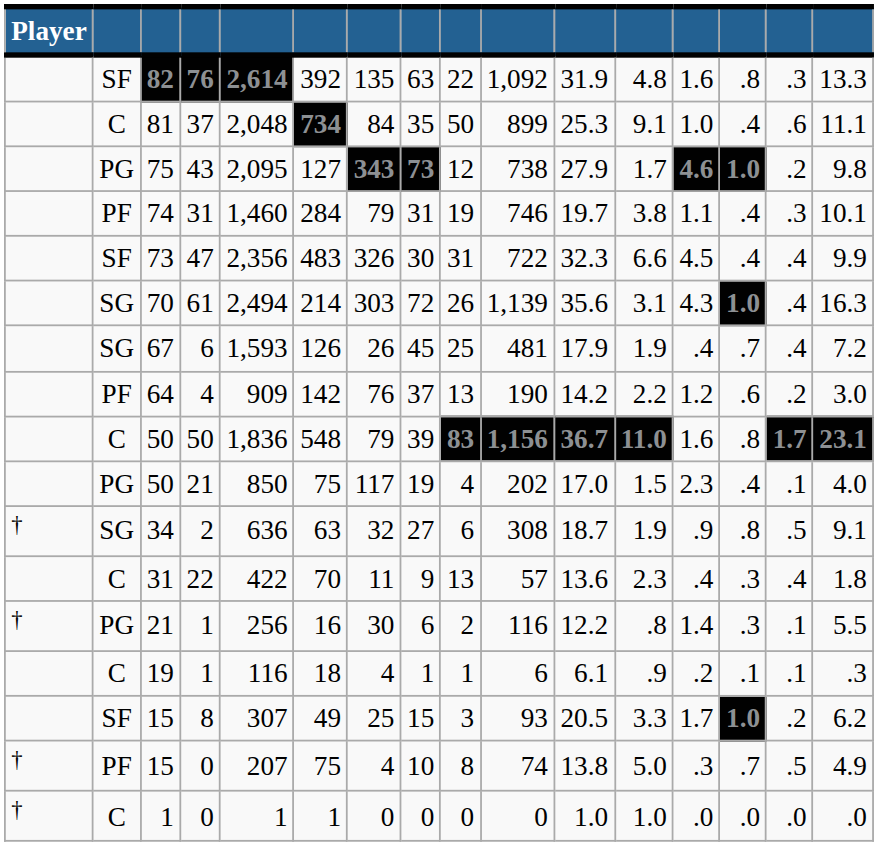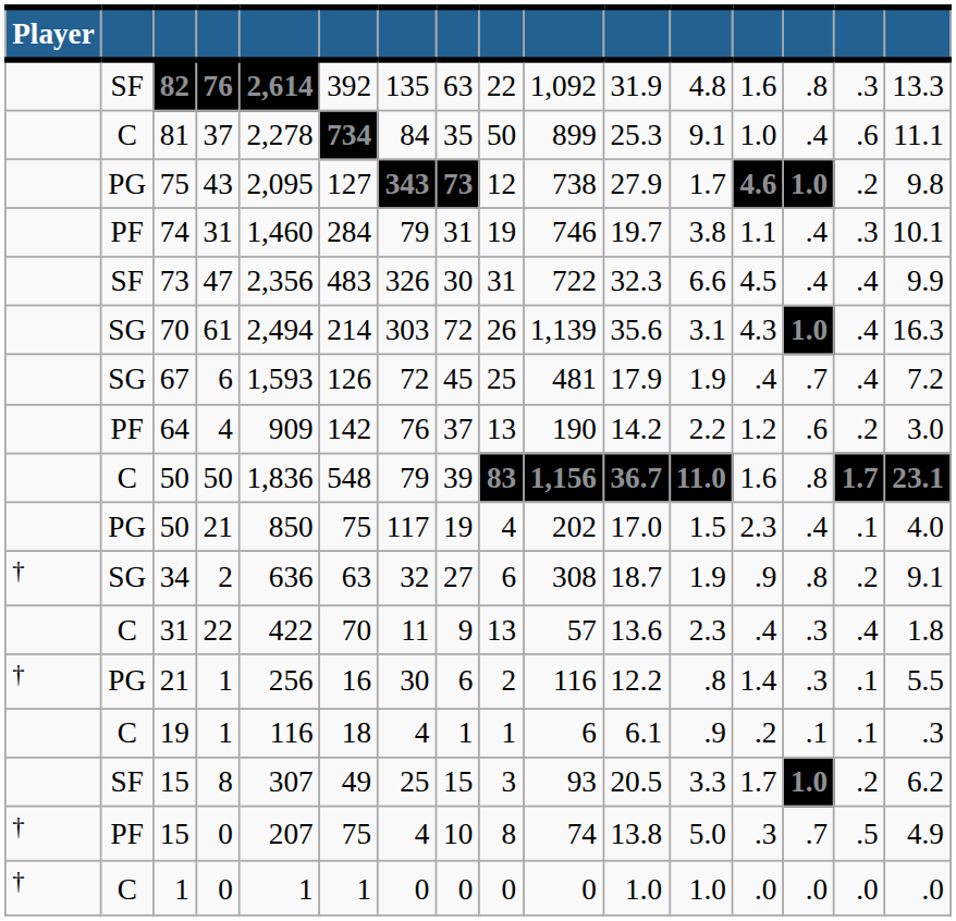 <table class="wikitable sortable" style="font-size: 95%; text-align:right;">
 <tr>
 <th style="background:#236192; color:#FFFFFF; border-top:#010101 3px solid; border-bottom:#010101 3px solid;">Player</th>
 <th style="background:#236192; color:#FFFFFF; border-top:#010101 3px solid; border-bottom:#010101 3px solid;"></th>
 <th style="background:#236192; color:#FFFFFF; border-top:#010101 3px solid; border-bottom:#010101 3px solid;"></th>
 <th style="background:#236192; color:#FFFFFF; border-top:#010101 3px solid; border-bottom:#010101 3px solid;"></th>
 <th style="background:#236192; color:#FFFFFF; border-top:#010101 3px solid; border-bottom:#010101 3px solid;"></th>
 <th style="background:#236192; color:#FFFFFF; border-top:#010101 3px solid; border-bottom:#010101 3px solid;"></th>
 <th style="background:#236192; color:#FFFFFF; border-top:#010101 3px solid; border-bottom:#010101 3px solid;"></th>
 <th style="background:#236192; color:#FFFFFF; border-top:#010101 3px solid; border-bottom:#010101 3px solid;"></th>
 <th style="background:#236192; color:#FFFFFF; border-top:#010101 3px solid; border-bottom:#010101 3px solid;"></th>
 <th style="background:#236192; color:#FFFFFF; border-top:#010101 3px solid; border-bottom:#010101 3px solid;"></th>
 <th style="background:#236192; color:#FFFFFF; border-top:#010101 3px solid; border-bottom:#010101 3px solid;"></th>
 <th style="background:#236192; color:#FFFFFF; border-top:#010101 3px solid; border-bottom:#010101 3px solid;"></th>
 <th style="background:#236192; color:#FFFFFF; border-top:#010101 3px solid; border-bottom:#010101 3px solid;"></th>
 <th style="background:#236192; color:#FFFFFF; border-top:#010101 3px solid; border-bottom:#010101 3px solid;"></th>
 <th style="background:#236192; color:#FFFFFF; border-top:#010101 3px solid; border-bottom:#010101 3px solid;"></th>
 <th style="background:#236192; color:#FFFFFF; border-top:#010101 3px solid; border-bottom:#010101 3px solid;"></th>
 </tr>
 <tr>
 <td style="text-align:left;"></td>
 <td style="text-align:center;">SF</td>
 <td style="background:#010101; color:#8D9093;"><strong>82</strong></td>
 <td style="background:#010101; color:#8D9093;"><strong>76</strong></td>
 <td style="background:#010101; color:#8D9093;"><strong>2,614</strong></td>
 <td>392</td>
 <td>135</td>
 <td>63</td>
 <td>22</td>
 <td>1,092</td>
 <td>31.9</td>
 <td>4.8</td>
 <td>1.6</td>
 <td>.8</td>
 <td>.3</td>
 <td>13.3</td>
 </tr>
 <tr>
 <td style="text-align:left;"></td>
 <td style="text-align:center;">C</td>
 <td>81</td>
 <td>37</td>
-<td>2,048</td>
+<td>2,278</td>
 <td style="background:#010101; color:#8D9093;"><strong>734</strong></td>
 <td>84</td>
 <td>35</td>
 <td>50</td>
 <td>899</td>
 <td>25.3</td>
 <td>9.1</td>
 <td>1.0</td>
 <td>.4</td>
 <td>.6</td>
 <td>11.1</td>
 </tr>
 <tr>
 <td style="text-align:left;"></td>
 <td style="text-align:center;">PG</td>
 <td>75</td>
 <td>43</td>
 <td>2,095</td>
 <td>127</td>
 <td style="background:#010101; color:#8D9093;"><strong>343</strong></td>
 <td style="background:#010101; color:#8D9093;"><strong>73</strong></td>
 <td>12</td>
 <td>738</td>
 <td>27.9</td>
 <td>1.7</td>
 <td style="background:#010101; color:#8D9093;"><strong>4.6</strong></td>
 <td style="background:#010101; color:#8D9093;"><strong>1.0</strong></td>
 <td>.2</td>
 <td>9.8</td>
 </tr>
 <tr>
 <td style="text-align:left;"></td>
 <td style="text-align:center;">PF</td>
 <td>74</td>
 <td>31</td>
 <td>1,460</td>
 <td>284</td>
 <td>79</td>
 <td>31</td>
 <td>19</td>
 <td>746</td>
 <td>19.7</td>
 <td>3.8</td>
 <td>1.1</td>
 <td>.4</td>
 <td>.3</td>
 <td>10.1</td>
 </tr>
 <tr>
 <td style="text-align:left;"></td>
 <td style="text-align:center;">SF</td>
 <td>73</td>
 <td>47</td>
 <td>2,356</td>
 <td>483</td>
 <td>326</td>
 <td>30</td>
 <td>31</td>
 <td>722</td>
 <td>32.3</td>
 <td>6.6</td>
 <td>4.5</td>
 <td>.4</td>
 <td>.4</td>
 <td>9.9</td>
 </tr>
 <tr>
 <td style="text-align:left;"></td>
 <td style="text-align:center;">SG</td>
 <td>70</td>
 <td>61</td>
 <td>2,494</td>
 <td>214</td>
 <td>303</td>
 <td>72</td>
 <td>26</td>
 <td>1,139</td>
 <td>35.6</td>
 <td>3.1</td>
 <td>4.3</td>
 <td style="background:#010101; color:#8D9093;"><strong>1.0</strong></td>
 <td>.4</td>
 <td>16.3</td>
 </tr>
 <tr>
 <td style="text-align:left;"></td>
 <td style="text-align:center;">SG</td>
 <td>67</td>
 <td>6</td>
 <td>1,593</td>
 <td>126</td>
-<td>26</td>
+<td>72</td>
 <td>45</td>
 <td>25</td>
 <td>481</td>
 <td>17.9</td>
 <td>1.9</td>
 <td>.4</td>
 <td>.7</td>
 <td>.4</td>
 <td>7.2</td>
 </tr>
 <tr>
 <td style="text-align:left;"></td>
 <td style="text-align:center;">PF</td>
 <td>64</td>
 <td>4</td>
 <td>909</td>
 <td>142</td>
 <td>76</td>
 <td>37</td>
 <td>13</td>
 <td>190</td>
 <td>14.2</td>
 <td>2.2</td>
 <td>1.2</td>
 <td>.6</td>
 <td>.2</td>
 <td>3.0</td>
 </tr>
 <tr>
 <td style="text-align:left;"></td>
 <td style="text-align:center;">C</td>
 <td>50</td>
 <td>50</td>
 <td>1,836</td>
 <td>548</td>
 <td>79</td>
 <td>39</td>
 <td style="background:#010101; color:#8D9093;"><strong>83</strong></td>
 <td style="background:#010101; color:#8D9093;"><strong>1,156</strong></td>
 <td style="background:#010101; color:#8D9093;"><strong>36.7</strong></td>
 <td style="background:#010101; color:#8D9093;"><strong>11.0</strong></td>
 <td>1.6</td>
 <td>.8</td>
 <td style="background:#010101; color:#8D9093;"><strong>1.7</strong></td>
 <td style="background:#010101; color:#8D9093;"><strong>23.1</strong></td>
 </tr>
 <tr>
 <td style="text-align:left;"></td>
 <td style="text-align:center;">PG</td>
 <td>50</td>
 <td>21</td>
 <td>850</td>
 <td>75</td>
 <td>117</td>
 <td>19</td>
 <td>4</td>
 <td>202</td>
 <td>17.0</td>
 <td>1.5</td>
 <td>2.3</td>
 <td>.4</td>
 <td>.1</td>
 <td>4.0</td>
 </tr>
 <tr>
 <td style="text-align:left;"><sup>†</sup></td>
 <td style="text-align:center;">SG</td>
 <td>34</td>
 <td>2</td>
 <td>636</td>
 <td>63</td>
 <td>32</td>
 <td>27</td>
 <td>6</td>
 <td>308</td>
 <td>18.7</td>
 <td>1.9</td>
 <td>.9</td>
 <td>.8</td>
-<td>.5</td>
+<td>.2</td>
 <td>9.1</td>
 </tr>
 <tr>
 <td style="text-align:left;"></td>
 <td style="text-align:center;">C</td>
 <td>31</td>
 <td>22</td>
 <td>422</td>
 <td>70</td>
 <td>11</td>
 <td>9</td>
 <td>13</td>
 <td>57</td>
 <td>13.6</td>
 <td>2.3</td>
 <td>.4</td>
 <td>.3</td>
 <td>.4</td>
 <td>1.8</td>
 </tr>
 <tr>
 <td style="text-align:left;"><sup>†</sup></td>
 <td style="text-align:center;">PG</td>
 <td>21</td>
 <td>1</td>
 <td>256</td>
 <td>16</td>
 <td>30</td>
 <td>6</td>
 <td>2</td>
 <td>116</td>
 <td>12.2</td>
 <td>.8</td>
 <td>1.4</td>
 <td>.3</td>
 <td>.1</td>
 <td>5.5</td>
 </tr>
 <tr>
 <td style="text-align:left;"></td>
 <td style="text-align:center;">C</td>
 <td>19</td>
 <td>1</td>
 <td>116</td>
 <td>18</td>
 <td>4</td>
 <td>1</td>
 <td>1</td>
 <td>6</td>
 <td>6.1</td>
 <td>.9</td>
 <td>.2</td>
 <td>.1</td>
 <td>.1</td>
 <td>.3</td>
 </tr>
 <tr>
 <td style="text-align:left;"></td>
 <td style="text-align:center;">SF</td>
 <td>15</td>
 <td>8</td>
 <td>307</td>
 <td>49</td>
 <td>25</td>
 <td>15</td>
 <td>3</td>
 <td>93</td>
 <td>20.5</td>
 <td>3.3</td>
 <td>1.7</td>
 <td style="background:#010101; color:#8D9093;"><strong>1.0</strong></td>
 <td>.2</td>
 <td>6.2</td>
 </tr>
 <tr>
 <td style="text-align:left;"><sup>†</sup></td>
 <td style="text-align:center;">PF</td>
 <td>15</td>
 <td>0</td>
 <td>207</td>
 <td>75</td>
 <td>4</td>
 <td>10</td>
 <td>8</td>
 <td>74</td>
 <td>13.8</td>
 <td>5.0</td>
 <td>.3</td>
 <td>.7</td>
 <td>.5</td>
 <td>4.9</td>
 </tr>
 <tr>
 <td style="text-align:left;"><sup>†</sup></td>
 <td style="text-align:center;">C</td>
 <td>1</td>
 <td>0</td>
 <td>1</td>
 <td>1</td>
 <td>0</td>
 <td>0</td>
 <td>0</td>
 <td>0</td>
 <td>1.0</td>
 <td>1.0</td>
 <td>.0</td>
 <td>.0</td>
 <td>.0</td>
 <td>.0</td>
 </tr>
 </table>
